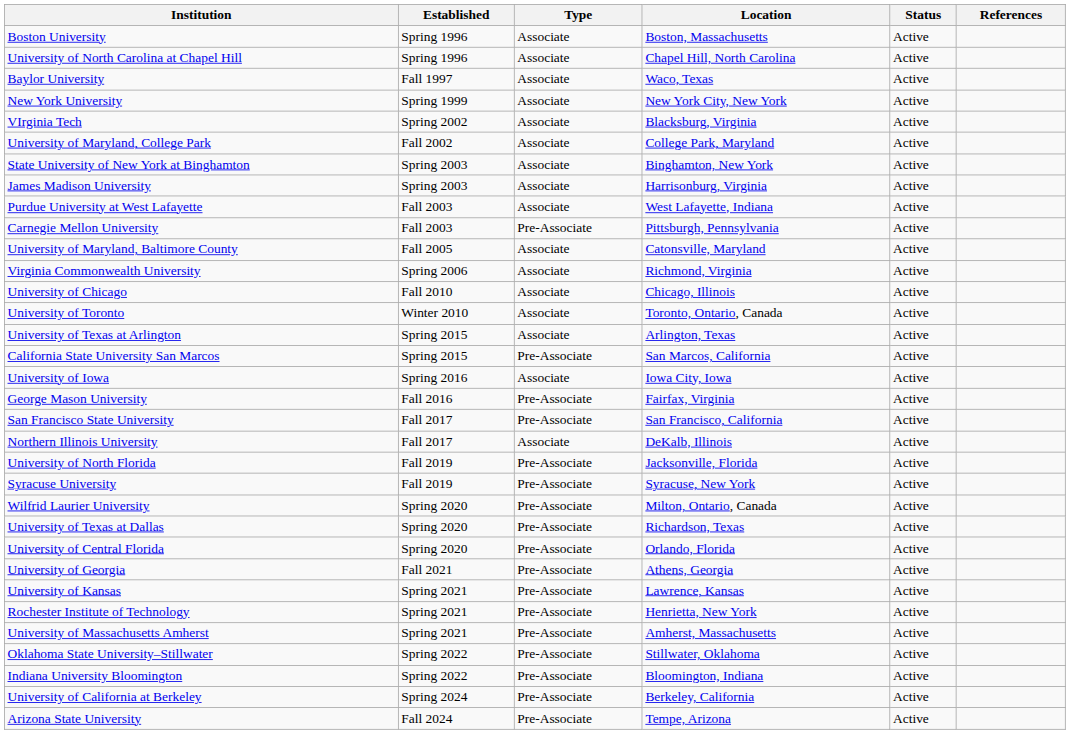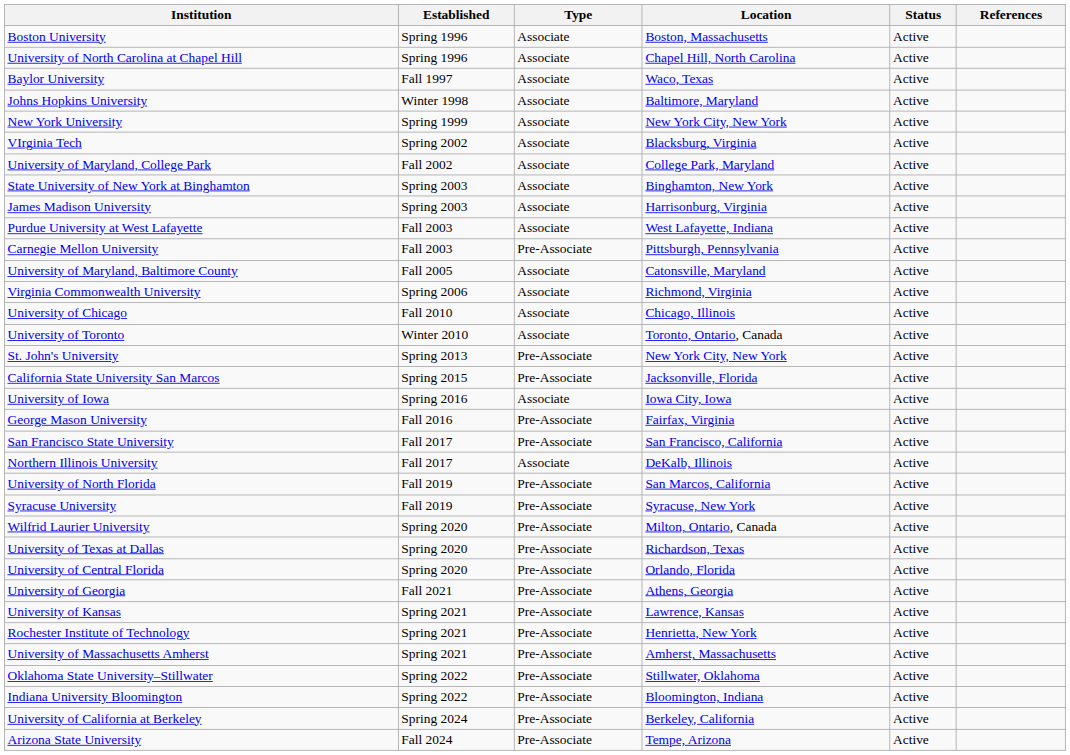 <table class="wikitable sortable" style="width:100%;">
 <tr>
 <th>Institution</th>
 <th>Established</th>
 <th>Type</th>
 <th>Location</th>
 <th>Status</th>
 <th>References</th>
 </tr>
 <tr>
 <td><a href='#'>Boston University</a></td>
 <td>Spring 1996</td>
 <td>Associate</td>
 <td><a href='#'>Boston, Massachusetts</a></td>
 <td>Active</td>
 <td></td>
 </tr>
 <tr>
 <td><a href='#'>University of North Carolina at Chapel Hill</a></td>
 <td>Spring 1996</td>
 <td>Associate</td>
 <td><a href='#'>Chapel Hill, North Carolina</a></td>
 <td>Active</td>
 <td></td>
 </tr>
 <tr>
 <td><a href='#'>Baylor University</a></td>
 <td>Fall 1997</td>
 <td>Associate</td>
 <td><a href='#'>Waco, Texas</a></td>
+<td>Active</td>
+<td></td>
+</tr>
+<tr>
+<td><a href='#'>Johns Hopkins University</a></td>
+<td>Winter 1998</td>
+<td>Associate</td>
+<td><a href='#'>Baltimore, Maryland</a></td>
 <td>Active</td>
 <td></td>
 </tr>
 <tr>
 <td><a href='#'>New York University</a></td>
 <td>Spring 1999</td>
 <td>Associate</td>
 <td><a href='#'>New York City, New York</a></td>
 <td>Active</td>
 <td></td>
 </tr>
 <tr>
 <td><a href='#'>VIrginia Tech</a></td>
 <td>Spring 2002</td>
 <td>Associate</td>
 <td><a href='#'>Blacksburg, Virginia</a></td>
 <td>Active</td>
 <td></td>
 </tr>
 <tr>
 <td><a href='#'>University of Maryland, College Park</a></td>
 <td>Fall 2002</td>
 <td>Associate</td>
 <td><a href='#'>College Park, Maryland</a></td>
 <td>Active</td>
 <td></td>
 </tr>
 <tr>
 <td><a href='#'>State University of New York at Binghamton</a></td>
 <td>Spring 2003</td>
 <td>Associate</td>
 <td><a href='#'>Binghamton, New York</a></td>
 <td>Active</td>
 <td></td>
 </tr>
 <tr>
 <td><a href='#'>James Madison University</a></td>
 <td>Spring 2003</td>
 <td>Associate</td>
 <td><a href='#'>Harrisonburg, Virginia</a></td>
 <td>Active</td>
 <td></td>
 </tr>
 <tr>
 <td><a href='#'>Purdue University at West Lafayette</a></td>
 <td>Fall 2003</td>
 <td>Associate</td>
 <td><a href='#'>West Lafayette, Indiana</a></td>
 <td>Active</td>
 <td></td>
 </tr>
 <tr>
 <td><a href='#'>Carnegie Mellon University</a></td>
 <td>Fall 2003</td>
 <td>Pre-Associate</td>
 <td><a href='#'>Pittsburgh, Pennsylvania</a></td>
 <td>Active</td>
 <td></td>
 </tr>
 <tr>
 <td><a href='#'>University of Maryland, Baltimore County</a></td>
 <td>Fall 2005</td>
 <td>Associate</td>
 <td><a href='#'>Catonsville, Maryland</a></td>
 <td>Active</td>
 <td></td>
 </tr>
 <tr>
 <td><a href='#'>Virginia Commonwealth University</a></td>
 <td>Spring 2006</td>
 <td>Associate</td>
 <td><a href='#'>Richmond, Virginia</a></td>
 <td>Active</td>
 <td></td>
 </tr>
 <tr>
 <td><a href='#'>University of Chicago</a></td>
 <td>Fall 2010</td>
 <td>Associate</td>
 <td><a href='#'>Chicago, Illinois</a></td>
 <td>Active</td>
 <td></td>
 </tr>
 <tr>
 <td><a href='#'>University of Toronto</a></td>
 <td>Winter 2010</td>
 <td>Associate</td>
 <td><a href='#'>Toronto, Ontario</a>, Canada</td>
 <td>Active</td>
 <td></td>
 </tr>
 <tr>
-<td><a href='#'>University of Texas at Arlington</a></td>
-<td>Spring 2015</td>
-<td>Associate</td>
-<td><a href='#'>Arlington, Texas</a></td>
+<td><a href='#'>St. John's University</a></td>
+<td>Spring 2013</td>
+<td>Pre-Associate</td>
+<td><a href='#'>New York City, New York</a></td>
 <td>Active</td>
 <td></td>
 </tr>
 <tr>
 <td><a href='#'>California State University San Marcos</a></td>
 <td>Spring 2015</td>
 <td>Pre-Associate</td>
-<td><a href='#'>San Marcos, California</a></td>
+<td><a href='#'>Jacksonville, Florida</a></td>
 <td>Active</td>
 <td></td>
 </tr>
 <tr>
 <td><a href='#'>University of Iowa</a></td>
 <td>Spring 2016</td>
 <td>Associate</td>
 <td><a href='#'>Iowa City, Iowa</a></td>
 <td>Active</td>
 <td></td>
 </tr>
 <tr>
 <td><a href='#'>George Mason University</a></td>
 <td>Fall 2016</td>
 <td>Pre-Associate</td>
 <td><a href='#'>Fairfax, Virginia</a></td>
 <td>Active</td>
 <td></td>
 </tr>
 <tr>
 <td><a href='#'>San Francisco State University</a></td>
 <td>Fall 2017</td>
 <td>Pre-Associate</td>
 <td><a href='#'>San Francisco, California</a></td>
 <td>Active</td>
 <td></td>
 </tr>
 <tr>
 <td><a href='#'>Northern Illinois University</a></td>
 <td>Fall 2017</td>
 <td>Associate</td>
 <td><a href='#'>DeKalb, Illinois</a></td>
 <td>Active</td>
 <td></td>
 </tr>
 <tr>
 <td><a href='#'>University of North Florida</a></td>
 <td>Fall 2019</td>
 <td>Pre-Associate</td>
-<td><a href='#'>Jacksonville, Florida</a></td>
+<td><a href='#'>San Marcos, California</a></td>
 <td>Active</td>
 <td></td>
 </tr>
 <tr>
 <td><a href='#'>Syracuse University</a></td>
 <td>Fall 2019</td>
 <td>Pre-Associate</td>
 <td><a href='#'>Syracuse, New York</a></td>
 <td>Active</td>
 <td></td>
 </tr>
 <tr>
 <td><a href='#'>Wilfrid Laurier University</a></td>
 <td>Spring 2020</td>
 <td>Pre-Associate</td>
 <td><a href='#'>Milton, Ontario</a>, Canada</td>
 <td>Active</td>
 <td></td>
 </tr>
 <tr>
 <td><a href='#'>University of Texas at Dallas</a></td>
 <td>Spring 2020</td>
 <td>Pre-Associate</td>
 <td><a href='#'>Richardson, Texas</a></td>
 <td>Active</td>
 <td></td>
 </tr>
 <tr>
 <td><a href='#'>University of Central Florida</a></td>
 <td>Spring 2020</td>
 <td>Pre-Associate</td>
 <td><a href='#'>Orlando, Florida</a></td>
 <td>Active</td>
 <td></td>
 </tr>
 <tr>
 <td><a href='#'>University of Georgia</a></td>
 <td>Fall 2021</td>
 <td>Pre-Associate</td>
 <td><a href='#'>Athens, Georgia</a></td>
 <td>Active</td>
 <td></td>
 </tr>
 <tr>
 <td><a href='#'>University of Kansas</a></td>
 <td>Spring 2021</td>
 <td>Pre-Associate</td>
 <td><a href='#'>Lawrence, Kansas</a></td>
 <td>Active</td>
 <td></td>
 </tr>
 <tr>
 <td><a href='#'>Rochester Institute of Technology</a></td>
 <td>Spring 2021</td>
 <td>Pre-Associate</td>
 <td><a href='#'>Henrietta, New York</a></td>
 <td>Active</td>
 <td></td>
 </tr>
 <tr>
 <td><a href='#'>University of Massachusetts Amherst</a></td>
 <td>Spring 2021</td>
 <td>Pre-Associate</td>
 <td><a href='#'>Amherst, Massachusetts</a></td>
 <td>Active</td>
 <td></td>
 </tr>
 <tr>
 <td><a href='#'>Oklahoma State University–Stillwater</a></td>
 <td>Spring 2022</td>
 <td>Pre-Associate</td>
 <td><a href='#'>Stillwater, Oklahoma</a></td>
 <td>Active</td>
 <td></td>
 </tr>
 <tr>
 <td><a href='#'>Indiana University Bloomington</a></td>
 <td>Spring 2022</td>
 <td>Pre-Associate</td>
 <td><a href='#'>Bloomington, Indiana</a></td>
 <td>Active</td>
 <td></td>
 </tr>
 <tr>
 <td><a href='#'>University of California at Berkeley</a></td>
 <td>Spring 2024</td>
 <td>Pre-Associate</td>
 <td><a href='#'>Berkeley, California</a></td>
 <td>Active</td>
 <td></td>
 </tr>
 <tr>
 <td><a href='#'>Arizona State University</a></td>
 <td>Fall 2024</td>
 <td>Pre-Associate</td>
 <td><a href='#'>Tempe, Arizona</a></td>
 <td>Active</td>
 <td></td>
 </tr>
 </table>
